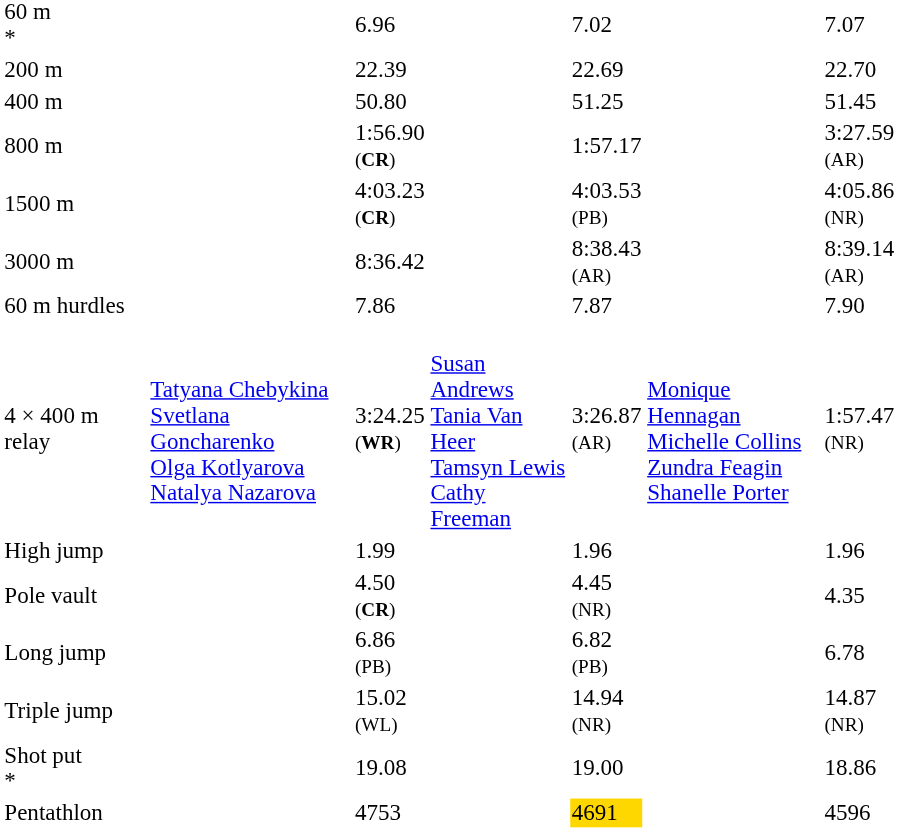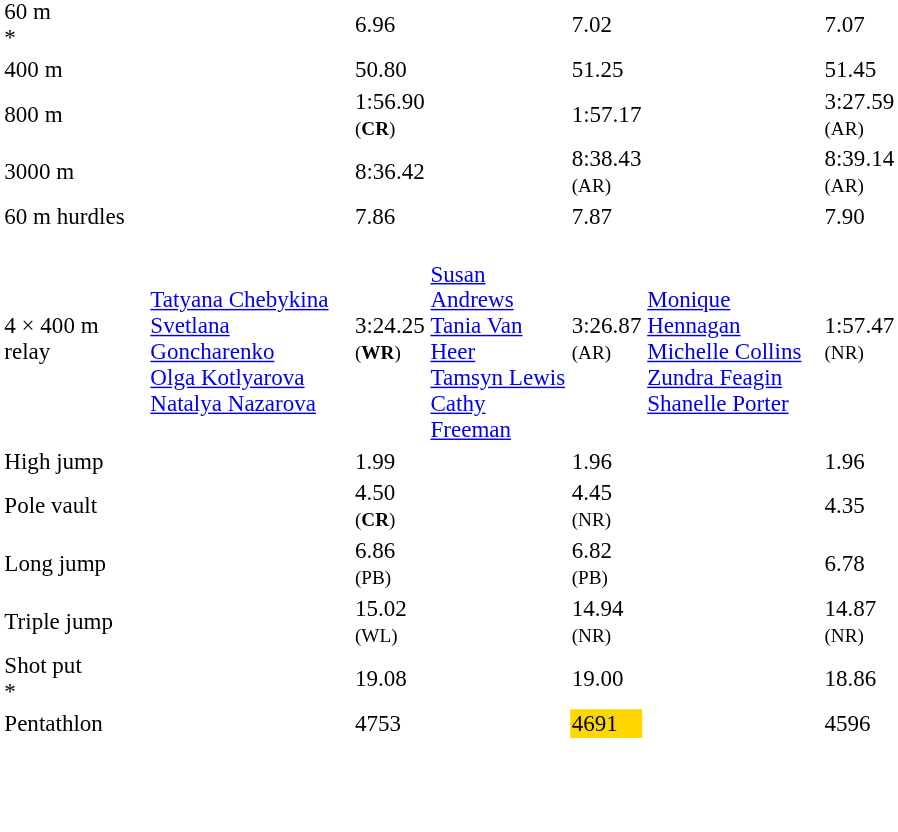 <table>
 <tr>
 <td>60 m<br> *</td>
 <td></td>
 <td>6.96</td>
 <td></td>
 <td>7.02</td>
 <td></td>
 <td>7.07</td>
-</tr>
-<tr>
-<td>200 m<br></td>
-<td></td>
-<td>22.39</td>
-<td></td>
-<td>22.69</td>
-<td></td>
-<td>22.70</td>
 </tr>
 <tr>
 <td>400 m<br></td>
 <td></td>
 <td>50.80</td>
 <td></td>
 <td>51.25</td>
 <td></td>
 <td>51.45</td>
 </tr>
 <tr>
 <td>800 m<br></td>
 <td></td>
 <td>1:56.90<br><small>(<strong>CR</strong>)</small></td>
 <td></td>
 <td>1:57.17</td>
 <td></td>
 <td>3:27.59<br><small>(AR)</small></td>
-</tr>
-<tr>
-<td>1500 m<br></td>
-<td></td>
-<td>4:03.23<br><small>(<strong>CR</strong>)</small></td>
-<td></td>
-<td>4:03.53<br><small>(PB)</small></td>
-<td></td>
-<td>4:05.86<br><small>(NR)</small></td>
 </tr>
 <tr>
 <td>3000 m<br></td>
 <td></td>
 <td>8:36.42</td>
 <td></td>
 <td>8:38.43<br><small>(AR)</small></td>
 <td></td>
 <td>8:39.14<br><small>(AR)</small></td>
 </tr>
 <tr>
 <td>60 m hurdles<br></td>
 <td></td>
 <td>7.86</td>
 <td></td>
 <td>7.87</td>
 <td></td>
 <td>7.90</td>
 </tr>
 <tr>
 <td>4 × 400 m relay<br></td>
 <td><br><a href='#'>Tatyana Chebykina</a><br><a href='#'>Svetlana Goncharenko</a><br><a href='#'>Olga Kotlyarova</a><br><a href='#'>Natalya Nazarova</a></td>
 <td>3:24.25<br><small>(<strong>WR</strong>)</small></td>
 <td><br><a href='#'>Susan Andrews</a><br><a href='#'>Tania Van Heer</a><br><a href='#'>Tamsyn Lewis</a><br><a href='#'>Cathy Freeman</a></td>
 <td>3:26.87<br><small>(AR)</small></td>
 <td><br><a href='#'>Monique Hennagan</a><br><a href='#'>Michelle Collins</a><br><a href='#'>Zundra Feagin</a><br><a href='#'>Shanelle Porter</a></td>
 <td>1:57.47<br><small>(NR)</small></td>
 </tr>
 <tr>
 <td>High jump<br></td>
 <td></td>
 <td>1.99</td>
 <td></td>
 <td>1.96</td>
 <td></td>
 <td>1.96</td>
 </tr>
 <tr>
 <td rowspan="2">Pole vault<br></td>
 <td rowspan="2"></td>
 <td rowspan="2">4.50<br><small>(<strong>CR</strong>)</small></td>
 <td rowspan="2"></td>
 <td rowspan="2">4.45<br><small>(NR)</small></td>
 <td></td>
 <td rowspan="2">4.35</td>
 </tr>
 <tr>
 <td></td>
 </tr>
 <tr>
 <td>Long jump<br></td>
 <td></td>
 <td>6.86<br><small>(PB)</small></td>
 <td></td>
 <td>6.82<br><small>(PB)</small></td>
 <td></td>
 <td>6.78</td>
 </tr>
 <tr>
 <td>Triple jump<br></td>
 <td></td>
 <td>15.02<br><small>(WL)</small></td>
 <td></td>
 <td>14.94<br><small>(NR)</small></td>
 <td></td>
 <td>14.87<br><small>(NR)</small></td>
 </tr>
 <tr>
 <td>Shot put<br> *</td>
 <td></td>
 <td>19.08</td>
 <td></td>
 <td>19.00</td>
 <td></td>
 <td>18.86</td>
 </tr>
 <tr>
 <td>Pentathlon<br></td>
 <td></td>
 <td>4753</td>
 <td></td>
 <td style="background: gold;">4691</td>
 <td></td>
 <td>4596</td>
 </tr>
 </table>
